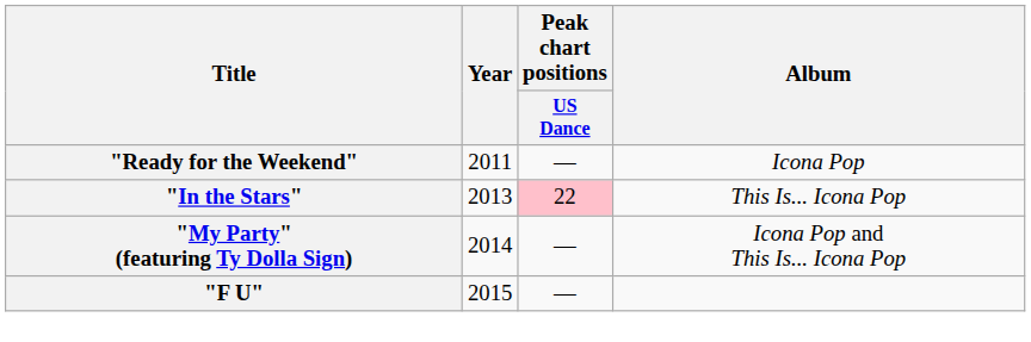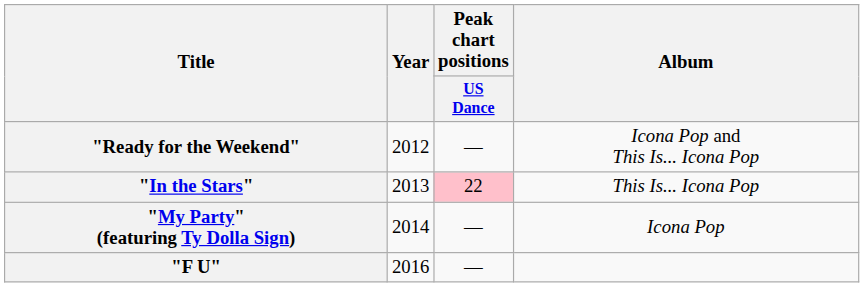 <table class="wikitable plainrowheaders" style="text-align:center;">
 <tr>
 <th scope="col" rowspan="2" style="width:20em;">Title</th>
 <th scope="col" rowspan="2">Year</th>
 <th scope="col" colspan="1">Peak chart<br>positions</th>
 <th scope="col" rowspan="2" style="width:18em;">Album</th>
 </tr>
 <tr>
 <th scope="col" style="width:3em;font-size:85%;"><a href='#'>US<br>Dance</a><br></th>
 </tr>
 <tr>
 <th scope="row">"Ready for the Weekend"</th>
-<td>2011</td>
+<td>2012</td>
 <td>—</td>
-<td><em>Icona Pop</em></td>
+<td><em>Icona Pop</em> and<br><em>This Is... Icona Pop</em></td>
 </tr>
 <tr>
 <th scope="row">"<a href='#'>In the Stars</a>"</th>
 <td>2013</td>
 <td style="background: pink;">22</td>
 <td><em>This Is... Icona Pop</em></td>
 </tr>
 <tr>
 <th scope="row">"<a href='#'>My Party</a>"<br><span>(featuring <a href='#'>Ty Dolla Sign</a>)</span></th>
 <td>2014</td>
 <td>—</td>
-<td><em>Icona Pop</em> and<br><em>This Is... Icona Pop</em></td>
+<td><em>Icona Pop</em></td>
 </tr>
 <tr>
 <th scope="row">"F U"</th>
-<td>2015</td>
+<td>2016</td>
 <td>—</td>
 <td></td>
 </tr>
 </table>
